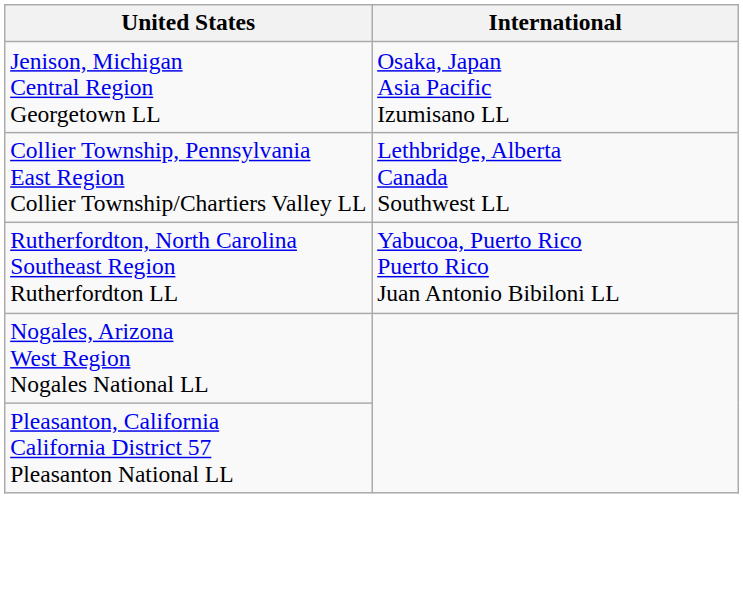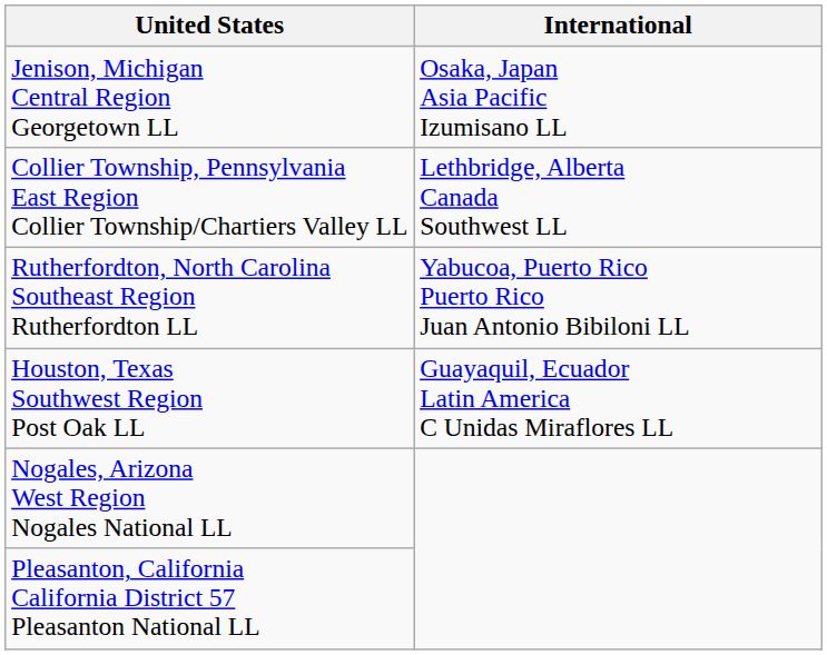 <table class="wikitable">
 <tr>
 <th width=50%>United States</th>
 <th width=50%>International</th>
 </tr>
 <tr>
 <td> <a href='#'>Jenison, Michigan</a> <br> <a href='#'>Central Region</a> <br> Georgetown LL</td>
 <td> <a href='#'>Osaka, Japan</a> <br> <a href='#'>Asia Pacific</a> <br> Izumisano LL</td>
 </tr>
 <tr>
 <td> <a href='#'>Collier Township, Pennsylvania</a> <br> <a href='#'>East Region</a> <br> Collier Township/Chartiers Valley LL</td>
 <td> <a href='#'>Lethbridge, Alberta</a> <br> <a href='#'>Canada</a> <br> Southwest LL</td>
 </tr>
 <tr>
 <td> <a href='#'>Rutherfordton, North Carolina</a> <br> <a href='#'>Southeast Region</a> <br> Rutherfordton LL</td>
 <td> <a href='#'>Yabucoa, Puerto Rico</a> <br> <a href='#'>Puerto Rico</a> <br> 	Juan Antonio Bibiloni LL</td>
 </tr>
 <tr>
+<td> <a href='#'>Houston, Texas</a> <br> <a href='#'>Southwest Region</a> <br> Post Oak  LL</td>
+<td> <a href='#'>Guayaquil, Ecuador</a><br> <a href='#'>Latin America</a> <br> C Unidas Miraflores LL</td>
+</tr>
+<tr>
 <td> <a href='#'>Nogales, Arizona</a> <br> <a href='#'>West Region</a> <br> Nogales National LL</td>
 </tr>
 <tr>
 <td> <a href='#'>Pleasanton, California</a> <br> <a href='#'>California District 57</a> <br> Pleasanton National LL</td>
 </tr>
 </table>
